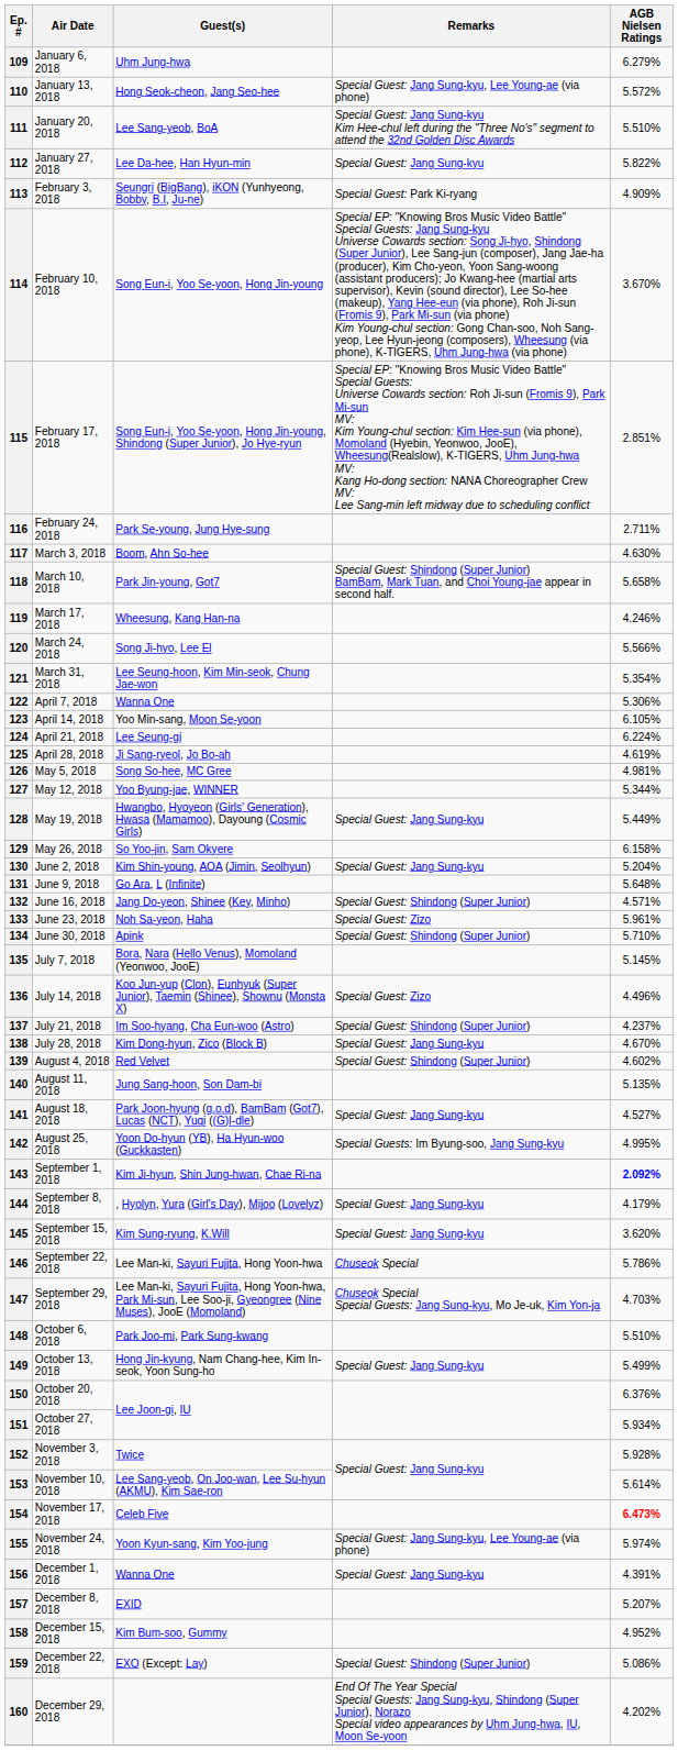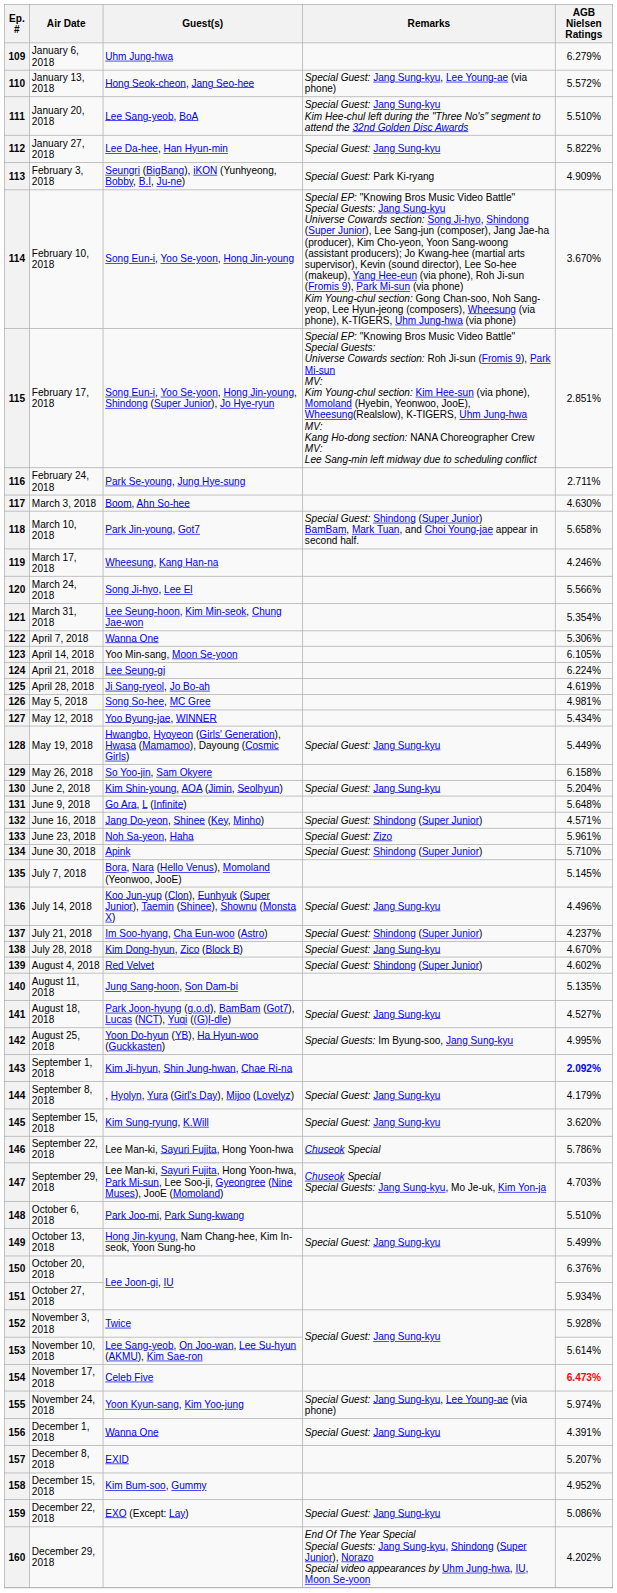 <table class="wikitable" style = "font-size: 90%;">
 <tr>
 <th width=35>Ep. #</th>
 <th width=130>Air Date</th>
 <th width=500>Guest(s)</th>
 <th width=600>Remarks</th>
 <th width=100>AGB Nielsen Ratings</th>
 </tr>
 <tr>
 <th>109</th>
 <td>January 6, 2018</td>
 <td><a href='#'>Uhm Jung-hwa</a></td>
 <td></td>
 <td style="text-align:center;">6.279%</td>
 </tr>
 <tr>
 <th>110</th>
 <td>January 13, 2018</td>
 <td><a href='#'>Hong Seok-cheon</a>, <a href='#'>Jang Seo-hee</a></td>
 <td><em>Special Guest:</em> <a href='#'>Jang Sung-kyu</a>, <a href='#'>Lee Young-ae</a> (via phone)</td>
 <td style="text-align:center;">5.572%</td>
 </tr>
 <tr>
 <th>111</th>
 <td>January 20, 2018</td>
 <td><a href='#'>Lee Sang-yeob</a>, <a href='#'>BoA</a></td>
 <td><em>Special Guest:</em> <a href='#'>Jang Sung-kyu</a><br><em>Kim Hee-chul left during the "Three No's" segment to attend the <a href='#'>32nd Golden Disc Awards</a></em></td>
 <td style="text-align:center;">5.510%</td>
 </tr>
 <tr>
 <th>112</th>
 <td>January 27, 2018</td>
 <td><a href='#'>Lee Da-hee</a>, <a href='#'>Han Hyun-min</a></td>
 <td><em>Special Guest:</em> <a href='#'>Jang Sung-kyu</a></td>
 <td style="text-align:center;">5.822%</td>
 </tr>
 <tr>
 <th>113</th>
 <td>February 3, 2018</td>
 <td><a href='#'>Seungri</a> (<a href='#'>BigBang</a>), <a href='#'>iKON</a> (Yunhyeong, <a href='#'>Bobby</a>, <a href='#'>B.I</a>, <a href='#'>Ju-ne</a>)</td>
 <td><em>Special Guest:</em> Park Ki-ryang</td>
 <td style="text-align:center;">4.909%</td>
 </tr>
 <tr>
 <th>114</th>
 <td>February 10, 2018</td>
 <td><a href='#'>Song Eun-i</a>, <a href='#'>Yoo Se-yoon</a>, <a href='#'>Hong Jin-young</a></td>
 <td><em>Special EP:</em> "Knowing Bros Music Video Battle"<br><em>Special Guests:</em> <a href='#'>Jang Sung-kyu</a><br><em>Universe Cowards section:</em> <a href='#'>Song Ji-hyo</a>, <a href='#'>Shindong</a> (<a href='#'>Super Junior</a>), Lee Sang-jun (composer), Jang Jae-ha (producer), Kim Cho-yeon, Yoon Sang-woong (assistant producers); Jo Kwang-hee (martial arts supervisor), Kevin (sound director), Lee So-hee (makeup), <a href='#'>Yang Hee-eun</a> (via phone), Roh Ji-sun (<a href='#'>Fromis 9</a>), <a href='#'>Park Mi-sun</a> (via phone)<br><em>Kim Young-chul section:</em> Gong Chan-soo, Noh Sang-yeop, Lee Hyun-jeong (composers), <a href='#'>Wheesung</a> (via phone), K-TIGERS, <a href='#'>Uhm Jung-hwa</a> (via phone)</td>
 <td style="text-align:center;">3.670%</td>
 </tr>
 <tr>
 <th>115</th>
 <td>February 17, 2018</td>
 <td><a href='#'>Song Eun-i</a>, <a href='#'>Yoo Se-yoon</a>, <a href='#'>Hong Jin-young</a>, <a href='#'>Shindong</a> (<a href='#'>Super Junior</a>), <a href='#'>Jo Hye-ryun</a></td>
 <td><em>Special EP:</em> "Knowing Bros Music Video Battle"<br><em>Special Guests:</em><br><em>Universe Cowards section:</em> Roh Ji-sun (<a href='#'>Fromis 9</a>), <a href='#'>Park Mi-sun</a><br><em>MV:</em> <br><em>Kim Young-chul section:</em> <a href='#'>Kim Hee-sun</a> (via phone), <a href='#'>Momoland</a> (Hyebin, Yeonwoo, JooE), <a href='#'>Wheesung</a>(Realslow), K-TIGERS, <a href='#'>Uhm Jung-hwa</a><br><em>MV:</em> <br><em>Kang Ho-dong section:</em> NANA Choreographer Crew<br><em>MV:</em> <br><em>Lee Sang-min left midway due to scheduling conflict</em></td>
 <td style="text-align:center;">2.851%</td>
 </tr>
 <tr>
 <th>116</th>
 <td>February 24, 2018</td>
 <td><a href='#'>Park Se-young</a>, <a href='#'>Jung Hye-sung</a></td>
 <td></td>
 <td style="text-align:center;">2.711%</td>
 </tr>
 <tr>
 <th>117</th>
 <td>March 3, 2018</td>
 <td><a href='#'>Boom</a>, <a href='#'>Ahn So-hee</a></td>
 <td></td>
 <td style="text-align:center;">4.630%</td>
 </tr>
 <tr>
 <th>118</th>
 <td>March 10, 2018</td>
 <td><a href='#'>Park Jin-young</a>, <a href='#'>Got7</a></td>
 <td><em>Special Guest:</em> <a href='#'>Shindong</a> (<a href='#'>Super Junior</a>) <br> <a href='#'>BamBam</a>, <a href='#'>Mark Tuan</a>, and <a href='#'>Choi Young-jae</a> appear in second half.</td>
 <td style="text-align:center;">5.658%</td>
 </tr>
 <tr>
 <th>119</th>
 <td>March 17, 2018</td>
 <td><a href='#'>Wheesung</a>, <a href='#'>Kang Han-na</a></td>
 <td></td>
 <td style="text-align:center;">4.246%</td>
 </tr>
 <tr>
 <th>120</th>
 <td>March 24, 2018</td>
 <td><a href='#'>Song Ji-hyo</a>, <a href='#'>Lee El</a></td>
 <td></td>
 <td style="text-align:center;">5.566%</td>
 </tr>
 <tr>
 <th>121</th>
 <td>March 31, 2018</td>
 <td><a href='#'>Lee Seung-hoon</a>, <a href='#'>Kim Min-seok</a>, <a href='#'>Chung Jae-won</a></td>
 <td></td>
 <td style="text-align:center;">5.354%</td>
 </tr>
 <tr>
 <th>122</th>
 <td>April 7, 2018</td>
 <td><a href='#'>Wanna One</a></td>
 <td></td>
 <td style="text-align:center;">5.306%</td>
 </tr>
 <tr>
 <th>123</th>
 <td>April 14, 2018</td>
 <td>Yoo Min-sang, <a href='#'>Moon Se-yoon</a></td>
 <td></td>
 <td style="text-align:center;">6.105%</td>
 </tr>
 <tr>
 <th>124</th>
 <td>April 21, 2018</td>
 <td><a href='#'>Lee Seung-gi</a></td>
 <td></td>
 <td style="text-align:center;">6.224%</td>
 </tr>
 <tr>
 <th>125</th>
 <td>April 28, 2018</td>
 <td><a href='#'>Ji Sang-ryeol</a>, <a href='#'>Jo Bo-ah</a></td>
 <td></td>
 <td style="text-align:center;">4.619%</td>
 </tr>
 <tr>
 <th>126</th>
 <td>May 5, 2018</td>
 <td><a href='#'>Song So-hee</a>, <a href='#'>MC Gree</a></td>
 <td></td>
 <td style="text-align:center;">4.981%</td>
 </tr>
 <tr>
 <th>127</th>
 <td>May 12, 2018</td>
 <td><a href='#'>Yoo Byung-jae</a>, <a href='#'>WINNER</a></td>
 <td></td>
-<td style="text-align:center;">5.344%</td>
+<td style="text-align:center;">5.434%</td>
 </tr>
 <tr>
 <th>128</th>
 <td>May 19, 2018</td>
 <td><a href='#'>Hwangbo</a>, <a href='#'>Hyoyeon</a> (<a href='#'>Girls' Generation</a>), <a href='#'>Hwasa</a> (<a href='#'>Mamamoo</a>), Dayoung (<a href='#'>Cosmic Girls</a>)</td>
 <td><em>Special Guest:</em> <a href='#'>Jang Sung-kyu</a></td>
 <td style="text-align:center;">5.449%</td>
 </tr>
 <tr>
 <th>129</th>
 <td>May 26, 2018</td>
 <td><a href='#'>So Yoo-jin</a>, <a href='#'>Sam Okyere</a></td>
 <td></td>
 <td style="text-align:center;">6.158%</td>
 </tr>
 <tr>
 <th>130</th>
 <td>June 2, 2018</td>
 <td><a href='#'>Kim Shin-young</a>, <a href='#'>AOA</a> (<a href='#'>Jimin</a>, <a href='#'>Seolhyun</a>)</td>
 <td><em>Special Guest:</em> <a href='#'>Jang Sung-kyu</a></td>
 <td style="text-align:center;">5.204%</td>
 </tr>
 <tr>
 <th>131</th>
 <td>June 9, 2018</td>
 <td><a href='#'>Go Ara</a>, <a href='#'>L</a> (<a href='#'>Infinite</a>)</td>
 <td></td>
 <td style="text-align:center;">5.648%</td>
 </tr>
 <tr>
 <th>132</th>
 <td>June 16, 2018</td>
 <td><a href='#'>Jang Do-yeon</a>, <a href='#'>Shinee</a> (<a href='#'>Key</a>, <a href='#'>Minho</a>)</td>
 <td><em>Special Guest:</em> <a href='#'>Shindong</a> (<a href='#'>Super Junior</a>)</td>
 <td style="text-align:center;">4.571%</td>
 </tr>
 <tr>
 <th>133</th>
 <td>June 23, 2018</td>
 <td><a href='#'>Noh Sa-yeon</a>, <a href='#'>Haha</a></td>
 <td><em>Special Guest:</em> <a href='#'>Zizo</a></td>
 <td style="text-align:center;">5.961%</td>
 </tr>
 <tr>
 <th>134</th>
 <td>June 30, 2018</td>
 <td><a href='#'>Apink</a></td>
 <td><em>Special Guest:</em> <a href='#'>Shindong</a> (<a href='#'>Super Junior</a>)</td>
 <td style="text-align:center;">5.710%</td>
 </tr>
 <tr>
 <th>135</th>
 <td>July 7, 2018</td>
 <td><a href='#'>Bora</a>, <a href='#'>Nara</a> (<a href='#'>Hello Venus</a>), <a href='#'>Momoland</a> (Yeonwoo, JooE)</td>
 <td></td>
 <td style="text-align:center;">5.145%</td>
 </tr>
 <tr>
 <th>136</th>
 <td>July 14, 2018</td>
 <td><a href='#'>Koo Jun-yup</a> (<a href='#'>Clon</a>), <a href='#'>Eunhyuk</a> (<a href='#'>Super Junior</a>), <a href='#'>Taemin</a> (<a href='#'>Shinee</a>), <a href='#'>Shownu</a> (<a href='#'>Monsta X</a>)</td>
-<td><em>Special Guest:</em> <a href='#'>Zizo</a></td>
+<td><em>Special Guest:</em> <a href='#'>Jang Sung-kyu</a></td>
 <td style="text-align:center;">4.496%</td>
 </tr>
 <tr>
 <th>137</th>
 <td>July 21, 2018</td>
 <td><a href='#'>Im Soo-hyang</a>, <a href='#'>Cha Eun-woo</a> (<a href='#'>Astro</a>)</td>
 <td><em>Special Guest:</em> <a href='#'>Shindong</a> (<a href='#'>Super Junior</a>)</td>
 <td style="text-align:center;">4.237%</td>
 </tr>
 <tr>
 <th>138</th>
 <td>July 28, 2018</td>
 <td><a href='#'>Kim Dong-hyun</a>, <a href='#'>Zico</a> (<a href='#'>Block B</a>)</td>
 <td><em>Special Guest:</em> <a href='#'>Jang Sung-kyu</a></td>
 <td style="text-align:center;">4.670%</td>
 </tr>
 <tr>
 <th>139</th>
 <td>August 4, 2018</td>
 <td><a href='#'>Red Velvet</a></td>
 <td><em>Special Guest:</em> <a href='#'>Shindong</a> (<a href='#'>Super Junior</a>)</td>
 <td style="text-align:center;">4.602%</td>
 </tr>
 <tr>
 <th>140</th>
 <td>August 11, 2018</td>
 <td><a href='#'>Jung Sang-hoon</a>, <a href='#'>Son Dam-bi</a></td>
 <td></td>
 <td style="text-align:center;">5.135%</td>
 </tr>
 <tr>
 <th>141</th>
 <td>August 18, 2018</td>
 <td><a href='#'>Park Joon-hyung</a> (<a href='#'>g.o.d</a>), <a href='#'>BamBam</a> (<a href='#'>Got7</a>), <a href='#'>Lucas</a> (<a href='#'>NCT</a>), <a href='#'>Yuqi</a> (<a href='#'>(G)I-dle</a>)</td>
 <td><em>Special Guest:</em> <a href='#'>Jang Sung-kyu</a></td>
 <td style="text-align:center;">4.527%</td>
 </tr>
 <tr>
 <th>142</th>
 <td>August 25, 2018</td>
 <td><a href='#'>Yoon Do-hyun</a> (<a href='#'>YB</a>), <a href='#'>Ha Hyun-woo</a> (<a href='#'>Guckkasten</a>)</td>
 <td><em>Special Guests:</em> Im Byung-soo, <a href='#'>Jang Sung-kyu</a></td>
 <td style="text-align:center;">4.995%</td>
 </tr>
 <tr>
 <th>143</th>
 <td>September 1, 2018</td>
 <td><a href='#'>Kim Ji-hyun</a>, <a href='#'>Shin Jung-hwan</a>, <a href='#'>Chae Ri-na</a></td>
 <td></td>
 <td style="text-align:center;color:blue"><strong>2.092%</strong></td>
 </tr>
 <tr>
 <th>144</th>
 <td>September 8, 2018</td>
 <td>, <a href='#'>Hyolyn</a>, <a href='#'>Yura</a> (<a href='#'>Girl's Day</a>), <a href='#'>Mijoo</a> (<a href='#'>Lovelyz</a>)</td>
 <td><em>Special Guest:</em> <a href='#'>Jang Sung-kyu</a></td>
 <td style="text-align:center;">4.179%</td>
 </tr>
 <tr>
 <th>145</th>
 <td>September 15, 2018</td>
 <td><a href='#'>Kim Sung-ryung</a>, <a href='#'>K.Will</a></td>
 <td><em>Special Guest:</em> <a href='#'>Jang Sung-kyu</a></td>
 <td style="text-align:center;">3.620%</td>
 </tr>
 <tr>
 <th>146</th>
 <td>September 22, 2018</td>
 <td>Lee Man-ki, <a href='#'>Sayuri Fujita</a>, Hong Yoon-hwa</td>
 <td><em><a href='#'>Chuseok</a> Special</em></td>
 <td style="text-align:center;">5.786%</td>
 </tr>
 <tr>
 <th>147</th>
 <td>September 29, 2018</td>
 <td>Lee Man-ki, <a href='#'>Sayuri Fujita</a>, Hong Yoon-hwa, <a href='#'>Park Mi-sun</a>, Lee Soo-ji, <a href='#'>Gyeongree</a> (<a href='#'>Nine Muses</a>), JooE (<a href='#'>Momoland</a>)</td>
 <td><em><a href='#'>Chuseok</a> Special</em><br><em>Special Guests:</em> <a href='#'>Jang Sung-kyu</a>, Mo Je-uk, <a href='#'>Kim Yon-ja</a></td>
 <td style="text-align:center;">4.703%</td>
 </tr>
 <tr>
 <th>148</th>
 <td>October 6, 2018</td>
 <td><a href='#'>Park Joo-mi</a>, <a href='#'>Park Sung-kwang</a></td>
 <td></td>
 <td style="text-align:center;">5.510%</td>
 </tr>
 <tr>
 <th>149</th>
 <td>October 13, 2018</td>
 <td><a href='#'>Hong Jin-kyung</a>, Nam Chang-hee, Kim In-seok, Yoon Sung-ho</td>
 <td><em>Special Guest:</em> <a href='#'>Jang Sung-kyu</a></td>
 <td style="text-align:center;">5.499%</td>
 </tr>
 <tr>
 <th>150</th>
 <td>October 20, 2018</td>
 <td rowspan="2"><a href='#'>Lee Joon-gi</a>, <a href='#'>IU</a></td>
 <td rowspan="2"></td>
 <td style="text-align:center;">6.376%</td>
 </tr>
 <tr>
 <th>151</th>
 <td>October 27, 2018</td>
 <td style="text-align:center;">5.934%</td>
 </tr>
 <tr>
 <th>152</th>
 <td>November 3, 2018</td>
 <td><a href='#'>Twice</a></td>
 <td rowspan="2"><em>Special Guest:</em> <a href='#'>Jang Sung-kyu</a></td>
 <td style="text-align:center;">5.928%</td>
 </tr>
 <tr>
 <th>153</th>
 <td>November 10, 2018</td>
 <td><a href='#'>Lee Sang-yeob</a>, <a href='#'>On Joo-wan</a>, <a href='#'>Lee Su-hyun</a> (<a href='#'>AKMU</a>), <a href='#'>Kim Sae-ron</a></td>
 <td style="text-align:center;">5.614%</td>
 </tr>
 <tr>
 <th>154</th>
 <td>November 17, 2018</td>
 <td><a href='#'>Celeb Five</a></td>
 <td></td>
 <td style="text-align:center;color:red"><strong>6.473%</strong></td>
 </tr>
 <tr>
 <th>155</th>
 <td>November 24, 2018</td>
 <td><a href='#'>Yoon Kyun-sang</a>, <a href='#'>Kim Yoo-jung</a></td>
 <td><em>Special Guest:</em> <a href='#'>Jang Sung-kyu</a>, <a href='#'>Lee Young-ae</a> (via phone)</td>
 <td style="text-align:center;">5.974%</td>
 </tr>
 <tr>
 <th>156</th>
 <td>December 1, 2018</td>
 <td><a href='#'>Wanna One</a></td>
 <td><em>Special Guest:</em> <a href='#'>Jang Sung-kyu</a></td>
 <td style="text-align:center;">4.391%</td>
 </tr>
 <tr>
 <th>157</th>
 <td>December 8, 2018</td>
 <td><a href='#'>EXID</a></td>
 <td></td>
 <td style="text-align:center;">5.207%</td>
 </tr>
 <tr>
 <th>158</th>
 <td>December 15, 2018</td>
 <td><a href='#'>Kim Bum-soo</a>, <a href='#'>Gummy</a></td>
 <td></td>
 <td style="text-align:center;">4.952%</td>
 </tr>
 <tr>
 <th>159</th>
 <td>December 22, 2018</td>
 <td><a href='#'>EXO</a> (Except: <a href='#'>Lay</a>)</td>
-<td><em>Special Guest:</em> <a href='#'>Shindong</a> (<a href='#'>Super Junior</a>)</td>
+<td><em>Special Guest:</em> <a href='#'>Jang Sung-kyu</a></td>
 <td style="text-align:center;">5.086%</td>
 </tr>
 <tr>
 <th>160</th>
 <td>December 29, 2018</td>
 <td></td>
 <td><em>End Of The Year Special</em><br><em>Special Guests:</em> <a href='#'>Jang Sung-kyu</a>, <a href='#'>Shindong</a> (<a href='#'>Super Junior</a>), <a href='#'>Norazo</a><br><em>Special video appearances by</em> <a href='#'>Uhm Jung-hwa</a>, <a href='#'>IU</a>, <a href='#'>Moon Se-yoon</a></td>
 <td style="text-align:center;">4.202%</td>
 </tr>
 <tr>
 </tr>
 </table>
